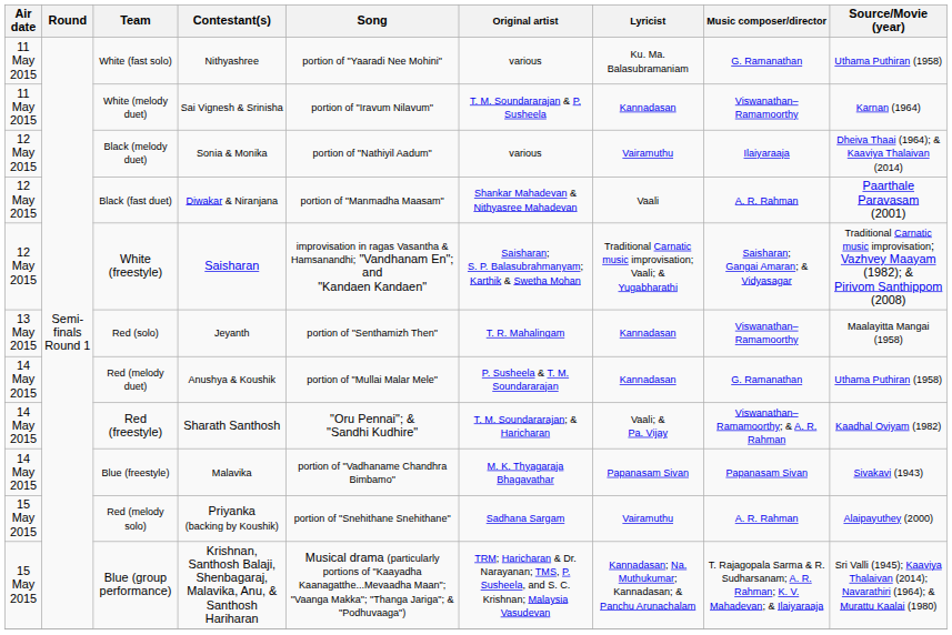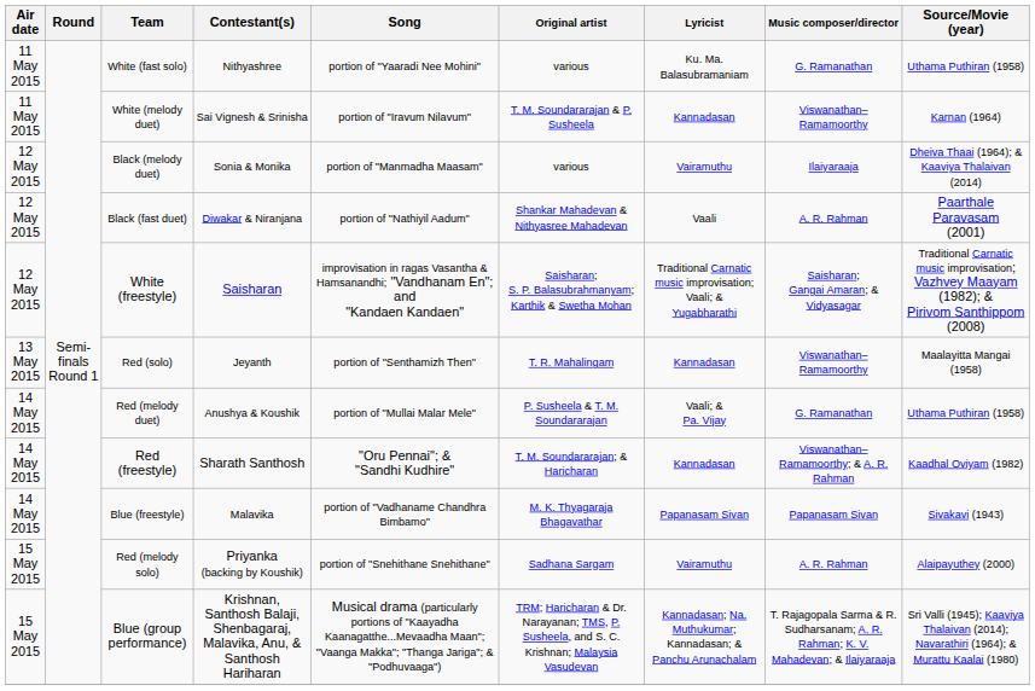 <table class="wikitable sortable" style="text-align: center; width: auto;">
 <tr style="background:lightgrey; text-align:center;">
 <th>Air date</th>
 <th>Round</th>
 <th>Team</th>
 <th>Contestant(s)</th>
 <th>Song</th>
 <th><small>Original artist</small></th>
 <th><small>Lyricist</small></th>
 <th><small>Music composer/director</small></th>
 <th>Source/Movie (year)</th>
 </tr>
 <tr>
 <td>11 May 2015</td>
 <td rowspan=11>Semi-finals Round 1</td>
 <td><small> White (fast solo)</small></td>
 <td><small> Nithyashree</small></td>
 <td><small>portion of "Yaaradi Nee Mohini"</small></td>
 <td><small>various</small></td>
 <td><small>Ku. Ma. Balasubramaniam</small></td>
 <td><small><a href='#'>G. Ramanathan</a></small></td>
 <td><small><a href='#'>Uthama Puthiran</a> (1958)</small></td>
 </tr>
 <tr>
 <td>11 May 2015</td>
 <td><small> White (melody duet)</small></td>
 <td><small> Sai Vignesh & Srinisha</small></td>
 <td><small>portion of "Iravum Nilavum"</small></td>
 <td><small><a href='#'>T. M. Soundararajan</a> & <a href='#'>P. Susheela</a></small></td>
 <td><small><a href='#'>Kannadasan</a></small></td>
 <td><small><a href='#'>Viswanathan–Ramamoorthy</a></small></td>
 <td><small><a href='#'>Karnan</a> (1964)</small></td>
 </tr>
 <tr>
 <td>12 May 2015</td>
 <td><small> Black (melody duet)</small></td>
 <td><small> Sonia & Monika</small></td>
-<td><small>portion of "Nathiyil Aadum"</small></td>
+<td><small>portion of "Manmadha Maasam"</small></td>
 <td><small>various</small></td>
 <td><small><a href='#'>Vairamuthu</a></small></td>
 <td><small><a href='#'>Ilaiyaraaja</a></small></td>
 <td><small><a href='#'>Dheiva Thaai</a> (1964); & <a href='#'>Kaaviya Thalaivan</a> (2014)</small></td>
 </tr>
 <tr>
 <td>12 May 2015</td>
 <td><small> Black (fast duet)</small></td>
 <td><small> <a href='#'>Diwakar</a> & Niranjana</small></td>
-<td><small>portion of "Manmadha Maasam"</small></td>
+<td><small>portion of "Nathiyil Aadum"</small></td>
 <td><small><a href='#'>Shankar Mahadevan</a> & <a href='#'>Nithyasree Mahadevan</a></small></td>
 <td><small>Vaali</small></td>
 <td><small><a href='#'>A. R. Rahman</a></small></td>
 <td><a href='#'>Paarthale Paravasam</a><br>(2001)</td>
 </tr>
 <tr>
 <td>12 May 2015</td>
 <td>White (freestyle)</td>
 <td><a href='#'>Saisharan</a></td>
 <td><small>improvisation in ragas Vasantha & Hamsanandhi;</small> "Vandhanam En"; and<br>"Kandaen Kandaen"</td>
 <td><small><a href='#'>Saisharan</a>;<br><a href='#'>S. P. Balasubrahmanyam</a>;<br><a href='#'>Karthik</a> & <a href='#'>Swetha Mohan</a></small></td>
 <td><small>Traditional <a href='#'>Carnatic music</a> improvisation;<br>Vaali; &<br><a href='#'>Yugabharathi</a></small></td>
 <td><small><a href='#'>Saisharan</a>;<br><a href='#'>Gangai Amaran</a>; &<br><a href='#'>Vidyasagar</a></small></td>
 <td><small>Traditional <a href='#'>Carnatic music</a> improvisation</small>;<br><a href='#'>Vazhvey Maayam</a> (1982); &<br><a href='#'>Pirivom Santhippom</a> (2008)</td>
 </tr>
 <tr>
 <td>13 May 2015</td>
 <td><small> Red (solo)</small></td>
 <td><small> Jeyanth</small></td>
 <td><small>portion of "Senthamizh Then"</small></td>
 <td><small><a href='#'>T. R. Mahalingam</a></small></td>
 <td><small><a href='#'>Kannadasan</a></small></td>
 <td><small><a href='#'>Viswanathan–Ramamoorthy</a></small></td>
 <td><small>Maalayitta Mangai (1958)</small></td>
 </tr>
 <tr>
 <td>14 May 2015</td>
 <td><small> Red (melody duet)</small></td>
 <td><small> Anushya & Koushik</small></td>
 <td><small>portion of "Mullai Malar Mele"</small></td>
 <td><small><a href='#'>P. Susheela</a> & <a href='#'>T. M. Soundararajan</a></small></td>
-<td><small><a href='#'>Kannadasan</a></small></td>
+<td><small>Vaali; &<br><a href='#'>Pa. Vijay</a></small></td>
 <td><small><a href='#'>G. Ramanathan</a></small></td>
 <td><small><a href='#'>Uthama Puthiran</a> (1958)</small></td>
 </tr>
 <tr>
 <td>14 May 2015</td>
 <td>Red (freestyle)</td>
 <td>Sharath Santhosh</td>
 <td>"Oru Pennai"; &<br>"Sandhi Kudhire"</td>
 <td><small><a href='#'>T. M. Soundararajan</a>; & <a href='#'>Haricharan</a></small></td>
-<td><small>Vaali; &<br><a href='#'>Pa. Vijay</a></small></td>
+<td><small><a href='#'>Kannadasan</a></small></td>
 <td><small><a href='#'>Viswanathan–Ramamoorthy</a>; & <a href='#'>A. R. Rahman</a></small></td>
 <td><small><a href='#'>Kaadhal Oviyam</a> (1982)</small></td>
 </tr>
 <tr>
 <td>14 May 2015</td>
 <td><small>Blue (freestyle)</small></td>
 <td><small>Malavika</small></td>
 <td><small>portion of "Vadhaname Chandhra Bimbamo"</small></td>
 <td><small><a href='#'>M. K. Thyagaraja Bhagavathar</a></small></td>
 <td><small><a href='#'>Papanasam Sivan</a></small></td>
 <td><small><a href='#'>Papanasam Sivan</a></small></td>
 <td><small><a href='#'>Sivakavi</a> (1943)</small></td>
 </tr>
 <tr>
 <td>15 May 2015</td>
 <td><small> Red (melody solo)</small></td>
 <td>Priyanka<br><small>(backing by Koushik)</small></td>
 <td><small>portion of "Snehithane Snehithane"</small></td>
 <td><small><a href='#'>Sadhana Sargam</a></small></td>
 <td><small><a href='#'>Vairamuthu</a></small></td>
 <td><small><a href='#'>A. R. Rahman</a></small></td>
 <td><small><a href='#'>Alaipayuthey</a> (2000)</small></td>
 </tr>
 <tr>
 <td>15 May 2015</td>
 <td>Blue (group performance)</td>
 <td>Krishnan, Santhosh Balaji, Shenbagaraj, Malavika, Anu, &<br>Santhosh Hariharan</td>
 <td>Musical drama <small>(particularly portions of "Kaayadha Kaanagatthe...Mevaadha Maan"; "Vaanga Makka"; "Thanga Jariga"; & "Podhuvaaga")</small></td>
 <td><small><a href='#'>TRM</a>; <a href='#'>Haricharan</a> & Dr. Narayanan; <a href='#'>TMS</a>, <a href='#'>P. Susheela</a>, and S. C. Krishnan; <a href='#'>Malaysia Vasudevan</a></small></td>
 <td><small><a href='#'>Kannadasan</a>; <a href='#'>Na. Muthukumar</a>; Kannadasan; & <a href='#'>Panchu Arunachalam</a></small></td>
 <td><small>T. Rajagopala Sarma & R. Sudharsanam; <a href='#'>A. R. Rahman</a>; <a href='#'>K. V. Mahadevan</a>; & <a href='#'>Ilaiyaraaja</a></small></td>
 <td><small>Sri Valli (1945); <a href='#'>Kaaviya Thalaivan</a> (2014); <a href='#'>Navarathiri</a> (1964); & <a href='#'>Murattu Kaalai</a> (1980)</small></td>
 </tr>
 <tr>
 </tr>
 </table>
